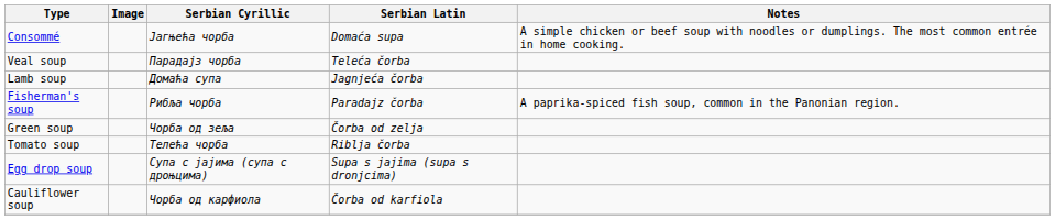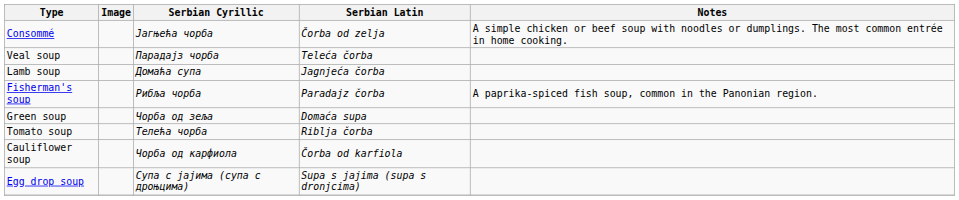 <table class="wikitable">
 <tr>
 <th>Type</th>
 <th>Image</th>
 <th>Serbian Cyrillic</th>
 <th>Serbian Latin</th>
 <th>Notes</th>
 </tr>
 <tr>
 <td><a href='#'>Consommé</a></td>
 <td></td>
 <td><em>Јагњећа чорба</em></td>
-<td><em>Domaća supa</em></td>
+<td><em>Čorba od zelja</em></td>
 <td>A simple chicken or beef soup with noodles or dumplings. The most common entrée in home cooking.</td>
 </tr>
 <tr>
 <td>Veal soup</td>
 <td></td>
 <td><em>Парадајз чорба</em></td>
 <td><em>Teleća čorba</em></td>
 <td></td>
 </tr>
 <tr>
 <td>Lamb soup</td>
 <td></td>
 <td><em>Домаћа супа</em></td>
 <td><em>Jagnjeća čorba</em></td>
 <td></td>
 </tr>
 <tr>
 <td><a href='#'>Fisherman's soup</a></td>
 <td></td>
 <td><em>Рибља чорба</em></td>
 <td><em>Paradajz čorba</em></td>
 <td>A paprika-spiced fish soup, common in the Panonian region.</td>
 </tr>
 <tr>
 <td>Green soup</td>
 <td></td>
 <td><em>Чорба од зеља</em></td>
-<td><em>Čorba od zelja</em></td>
+<td><em>Domaća supa</em></td>
 <td></td>
 </tr>
 <tr>
 <td>Tomato soup</td>
 <td></td>
 <td><em>Телећа чорба</em></td>
 <td><em>Riblja čorba</em></td>
 <td></td>
 </tr>
 <tr>
+<td>Cauliflower soup</td>
+<td></td>
+<td><em>Чорба од карфиола</em></td>
+<td><em>Čorba od karfiola</em></td>
+<td></td>
+</tr>
+<tr>
 <td><a href='#'>Egg drop soup</a></td>
 <td></td>
 <td><em>Супа с јајима (супа с дроњцима)</em></td>
 <td><em>Supa s jajima (supa s dronjcima)</em></td>
 <td></td>
 </tr>
 <tr>
-<td>Cauliflower soup</td>
-<td></td>
-<td><em>Чорба од карфиола</em></td>
-<td><em>Čorba od karfiola</em></td>
-<td></td>
-</tr>
-<tr>
 </tr>
 </table>
